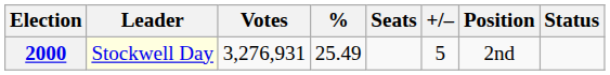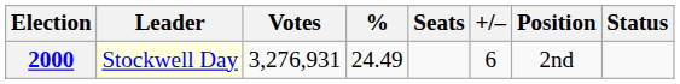 <table class=wikitable style="text-align: center;">
 <tr>
 <th>Election</th>
 <th>Leader</th>
 <th>Votes</th>
 <th>%</th>
 <th>Seats</th>
 <th>+/–</th>
 <th>Position</th>
 <th>Status</th>
 </tr>
 <tr>
 <th><a href='#'>2000</a></th>
 <td style="background: lightyellow;"><a href='#'>Stockwell Day</a></td>
 <td>3,276,931</td>
-<td>25.49</td>
+<td>24.49</td>
 <td></td>
-<td> 5</td>
+<td> 6</td>
 <td> 2nd</td>
 <td></td>
 </tr>
 </table>
